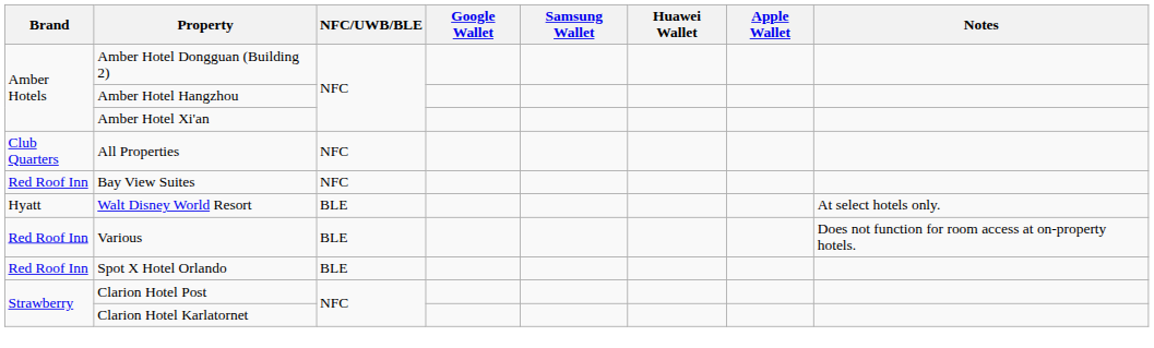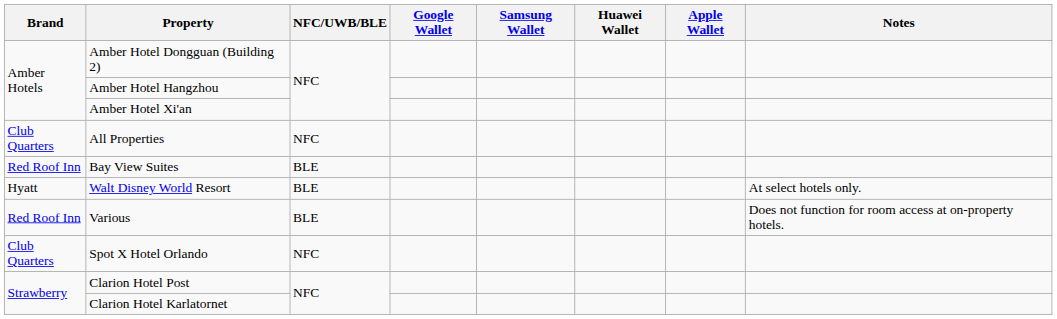 <table class="wikitable sortable">
 <tr>
 <th>Brand</th>
 <th>Property</th>
 <th>NFC/UWB/BLE</th>
 <th><a href='#'>Google Wallet</a></th>
 <th><a href='#'>Samsung Wallet</a></th>
 <th>Huawei Wallet</th>
 <th><a href='#'>Apple Wallet</a></th>
 <th>Notes</th>
 </tr>
 <tr>
 <td rowspan="3">Amber Hotels</td>
 <td>Amber Hotel Dongguan (Building 2)</td>
 <td rowspan="3">NFC</td>
 <td></td>
 <td></td>
 <td></td>
 <td></td>
 <td></td>
 </tr>
 <tr>
 <td>Amber Hotel Hangzhou</td>
 <td></td>
 <td></td>
 <td></td>
 <td></td>
 <td></td>
 </tr>
 <tr>
 <td>Amber Hotel Xi'an</td>
 <td></td>
 <td></td>
 <td></td>
 <td></td>
 <td></td>
 </tr>
 <tr>
 <td><a href='#'>Club Quarters</a></td>
 <td>All Properties</td>
 <td>NFC</td>
 <td></td>
 <td></td>
 <td></td>
 <td></td>
 <td></td>
 </tr>
 <tr>
 <td><a href='#'>Red Roof Inn</a></td>
 <td>Bay View Suites</td>
-<td>NFC</td>
+<td>BLE</td>
 <td></td>
 <td></td>
 <td></td>
 <td></td>
 <td></td>
 </tr>
 <tr>
 <td>Hyatt</td>
 <td><a href='#'>Walt Disney World</a> Resort</td>
 <td>BLE</td>
 <td></td>
 <td></td>
 <td></td>
 <td></td>
 <td>At select hotels only.</td>
 </tr>
 <tr>
 <td><a href='#'>Red Roof Inn</a></td>
 <td>Various</td>
 <td>BLE</td>
 <td></td>
 <td></td>
 <td></td>
 <td></td>
 <td>Does not function for room access at on-property hotels.</td>
 </tr>
 <tr>
-<td><a href='#'>Red Roof Inn</a></td>
+<td><a href='#'>Club Quarters</a></td>
 <td>Spot X Hotel Orlando</td>
-<td>BLE</td>
+<td>NFC</td>
 <td></td>
 <td></td>
 <td></td>
 <td></td>
 <td></td>
 </tr>
 <tr>
 <td rowspan="2"><a href='#'>Strawberry</a></td>
 <td>Clarion Hotel Post</td>
 <td rowspan="2">NFC</td>
 <td></td>
 <td></td>
 <td></td>
 <td></td>
 <td></td>
 </tr>
 <tr>
 <td>Clarion Hotel Karlatornet</td>
 <td></td>
 <td></td>
 <td></td>
 <td></td>
 <td></td>
 </tr>
 </table>
